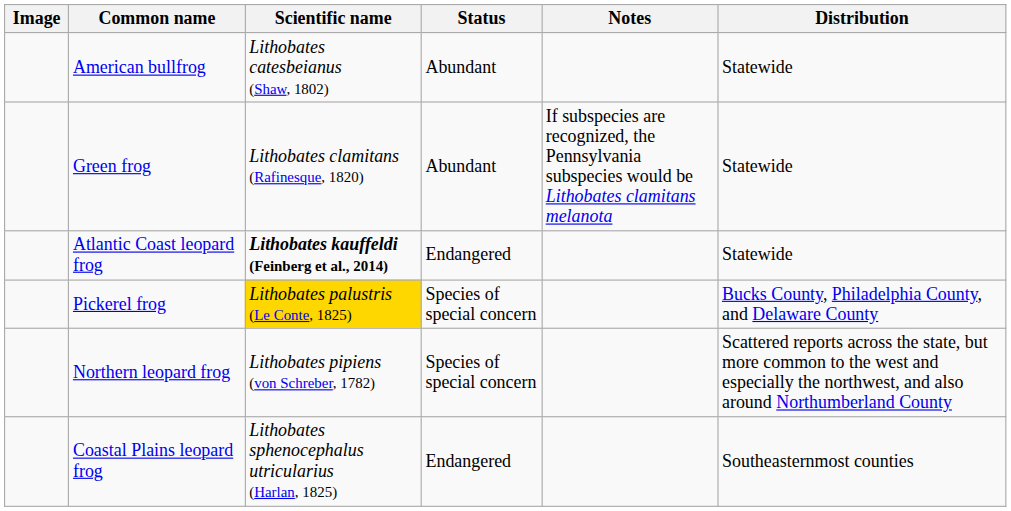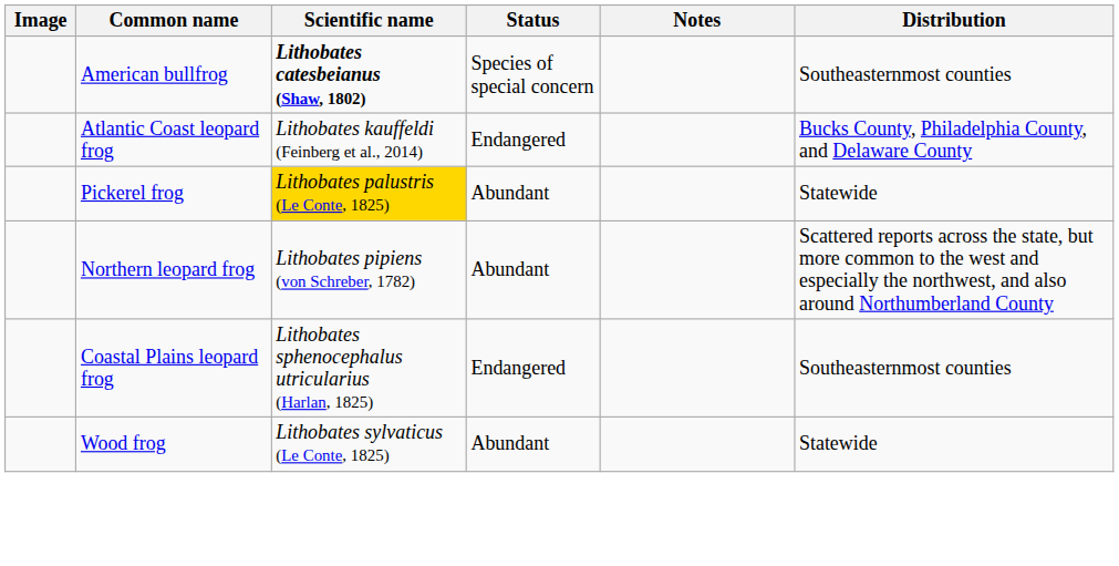 <table class="wikitable">
 <tr>
 <th scope="col" style="width: 50px;">Image</th>
 <th scope="col" style="width: 150px;">Common name</th>
 <th scope="col" style="width: 150px;">Scientific name</th>
 <th scope="col" style="width: 100px;">Status</th>
 <th scope="col" style="width: 150px;">Notes</th>
 <th scope="col" style="width: 250px;">Distribution</th>
 </tr>
 <tr>
 <td></td>
 <td><a href='#'>American bullfrog</a></td>
-<td><em>Lithobates catesbeianus</em><br><small>(<a href='#'>Shaw</a>, 1802)</small></td>
+<td><strong><em>Lithobates catesbeianus</em><br><small>(<a href='#'>Shaw</a>, 1802)</small></strong></td>
+<td>Species of special concern</td>
+<td></td>
+<td>Southeasternmost counties</td>
+</tr>
+<tr>
+<td></td>
+<td><a href='#'>Atlantic Coast leopard frog</a></td>
+<td><em>Lithobates kauffeldi</em><br><small>(Feinberg et al., 2014)</small></td>
+<td>Endangered</td>
+<td></td>
+<td><a href='#'>Bucks County</a>, <a href='#'>Philadelphia County</a>, and <a href='#'>Delaware County</a></td>
+</tr>
+<tr>
+<td></td>
+<td><a href='#'>Pickerel frog</a></td>
+<td style="background: gold;"><em>Lithobates palustris</em><br><small>(<a href='#'>Le Conte</a>, 1825)</small></td>
 <td>Abundant</td>
 <td></td>
 <td>Statewide</td>
 </tr>
 <tr>
 <td></td>
-<td><a href='#'>Green frog</a></td>
-<td><em>Lithobates clamitans</em><br><small>(<a href='#'>Rafinesque</a>, 1820)</small></td>
-<td>Abundant</td>
-<td>If subspecies are recognized, the Pennsylvania subspecies would be <em><a href='#'>Lithobates clamitans melanota</a></em></td>
-<td>Statewide</td>
-</tr>
-<tr>
-<td></td>
-<td><a href='#'>Atlantic Coast leopard frog</a></td>
-<td><strong><em>Lithobates kauffeldi</em><br><small>(Feinberg et al., 2014)</small></strong></td>
-<td>Endangered</td>
-<td></td>
-<td>Statewide</td>
-</tr>
-<tr>
-<td></td>
-<td><a href='#'>Pickerel frog</a></td>
-<td style="background: gold;"><em>Lithobates palustris</em><br><small>(<a href='#'>Le Conte</a>, 1825)</small></td>
-<td>Species of special concern</td>
-<td></td>
-<td><a href='#'>Bucks County</a>, <a href='#'>Philadelphia County</a>, and <a href='#'>Delaware County</a></td>
-</tr>
-<tr>
-<td></td>
 <td><a href='#'>Northern leopard frog</a></td>
 <td><em>Lithobates pipiens</em><br><small>(<a href='#'>von Schreber</a>, 1782)</small></td>
-<td>Species of special concern</td>
+<td>Abundant</td>
 <td></td>
 <td>Scattered reports across the state, but more common to the west and especially the northwest, and also around <a href='#'>Northumberland County</a></td>
 </tr>
 <tr>
 <td></td>
 <td><a href='#'>Coastal Plains leopard frog</a></td>
 <td><em>Lithobates sphenocephalus utricularius</em><br><small>(<a href='#'>Harlan</a>, 1825)</small></td>
 <td>Endangered</td>
 <td></td>
 <td>Southeasternmost counties</td>
 </tr>
+<tr>
+<td></td>
+<td><a href='#'>Wood frog</a></td>
+<td><em>Lithobates sylvaticus</em><br><small>(<a href='#'>Le Conte</a>, 1825)</small></td>
+<td>Abundant</td>
+<td></td>
+<td>Statewide</td>
+</tr>
 </table>
